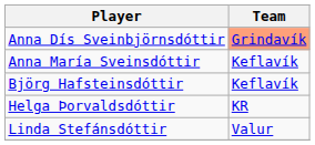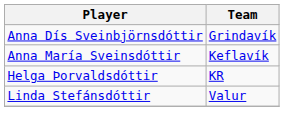 <table class="wikitable sortable">
 <tr>
 <th align="center">Player</th>
 <th align="center">Team</th>
 </tr>
 <tr>
 <td> <a href='#'>Anna Dís Sveinbjörnsdóttir</a></td>
-<td style="background: lightsalmon;"><a href='#'>Grindavík</a></td>
+<td><a href='#'>Grindavík</a></td>
 </tr>
 <tr>
 <td> <a href='#'>Anna María Sveinsdóttir</a></td>
-<td><a href='#'>Keflavík</a></td>
-</tr>
-<tr>
-<td> <a href='#'>Björg Hafsteinsdóttir</a></td>
 <td><a href='#'>Keflavík</a></td>
 </tr>
 <tr>
 <td> <a href='#'>Helga Þorvaldsdóttir</a></td>
 <td><a href='#'>KR</a></td>
 </tr>
 <tr>
 <td> <a href='#'>Linda Stefánsdóttir</a></td>
 <td><a href='#'>Valur</a></td>
 </tr>
 <tr>
 </tr>
 </table>
